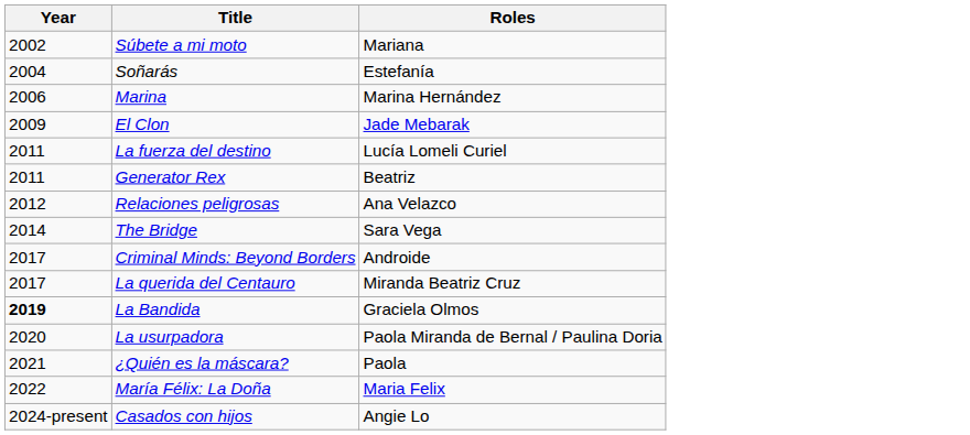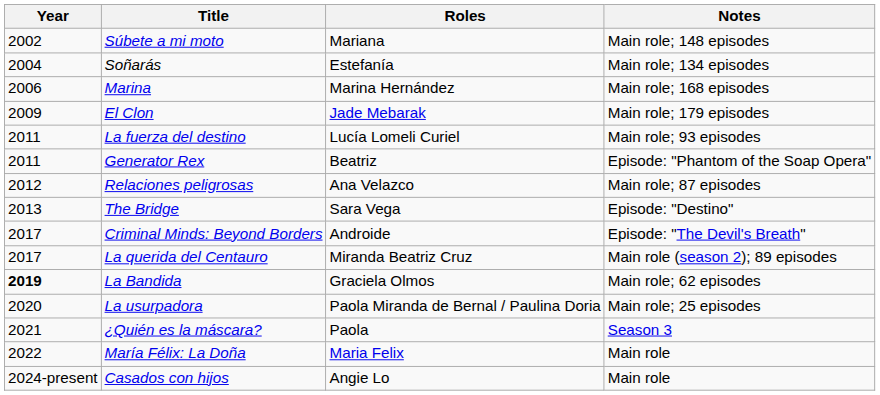 <table class="wikitable sortable">
 <tr>
 <th>Year</th>
 <th>Title</th>
 <th>Roles</th>
+<th>Notes</th>
 </tr>
 <tr>
 <td>2002</td>
 <td><em><a href='#'>Súbete a mi moto</a></em></td>
 <td>Mariana</td>
+<td>Main role; 148 episodes</td>
 </tr>
 <tr>
 <td>2004</td>
 <td><em>Soñarás</em></td>
 <td>Estefanía</td>
+<td>Main role; 134 episodes</td>
 </tr>
 <tr>
 <td>2006</td>
 <td><em><a href='#'>Marina</a></em></td>
 <td>Marina Hernández</td>
+<td>Main role; 168 episodes</td>
 </tr>
 <tr>
 <td>2009</td>
 <td><em><a href='#'>El Clon</a></em></td>
 <td><a href='#'>Jade Mebarak</a></td>
+<td>Main role; 179 episodes</td>
 </tr>
 <tr>
 <td>2011</td>
 <td><em><a href='#'>La fuerza del destino</a></em></td>
 <td>Lucía Lomeli Curiel</td>
+<td>Main role; 93 episodes</td>
 </tr>
 <tr>
 <td>2011</td>
 <td><em><a href='#'>Generator Rex</a></em></td>
 <td>Beatriz</td>
+<td>Episode: "Phantom of the Soap Opera"</td>
 </tr>
 <tr>
 <td>2012</td>
 <td><em><a href='#'>Relaciones peligrosas</a></em></td>
 <td>Ana Velazco</td>
+<td>Main role; 87 episodes</td>
 </tr>
 <tr>
-<td>2014</td>
+<td>2013</td>
 <td><em><a href='#'>The Bridge</a></em></td>
 <td>Sara Vega</td>
+<td>Episode: "Destino"</td>
 </tr>
 <tr>
 <td>2017</td>
 <td><em><a href='#'>Criminal Minds: Beyond Borders</a></em></td>
 <td>Androide</td>
+<td>Episode: "<a href='#'>The Devil's Breath</a>"</td>
 </tr>
 <tr>
 <td>2017</td>
 <td><em><a href='#'>La querida del Centauro</a></em></td>
 <td>Miranda Beatriz Cruz</td>
+<td>Main role (<a href='#'>season 2</a>); 89 episodes</td>
 </tr>
 <tr>
 <td><strong>2019</strong></td>
 <td><em><a href='#'>La Bandida</a></em></td>
 <td>Graciela Olmos</td>
+<td>Main role; 62 episodes</td>
 </tr>
 <tr>
 <td>2020</td>
 <td><em><a href='#'>La usurpadora</a></em></td>
 <td>Paola Miranda de Bernal / Paulina Doria</td>
+<td>Main role; 25 episodes</td>
 </tr>
 <tr>
 <td>2021</td>
 <td><em><a href='#'>¿Quién es la máscara?</a></em></td>
 <td>Paola</td>
+<td><a href='#'>Season 3</a></td>
 </tr>
 <tr>
 <td>2022</td>
 <td><em><a href='#'>María Félix: La Doña</a></em></td>
 <td><a href='#'>Maria Felix</a></td>
+<td>Main role</td>
 </tr>
 <tr>
 <td>2024-present</td>
 <td><em><a href='#'>Casados con hijos</a></em></td>
 <td>Angie Lo</td>
+<td>Main role</td>
 </tr>
 </table>
